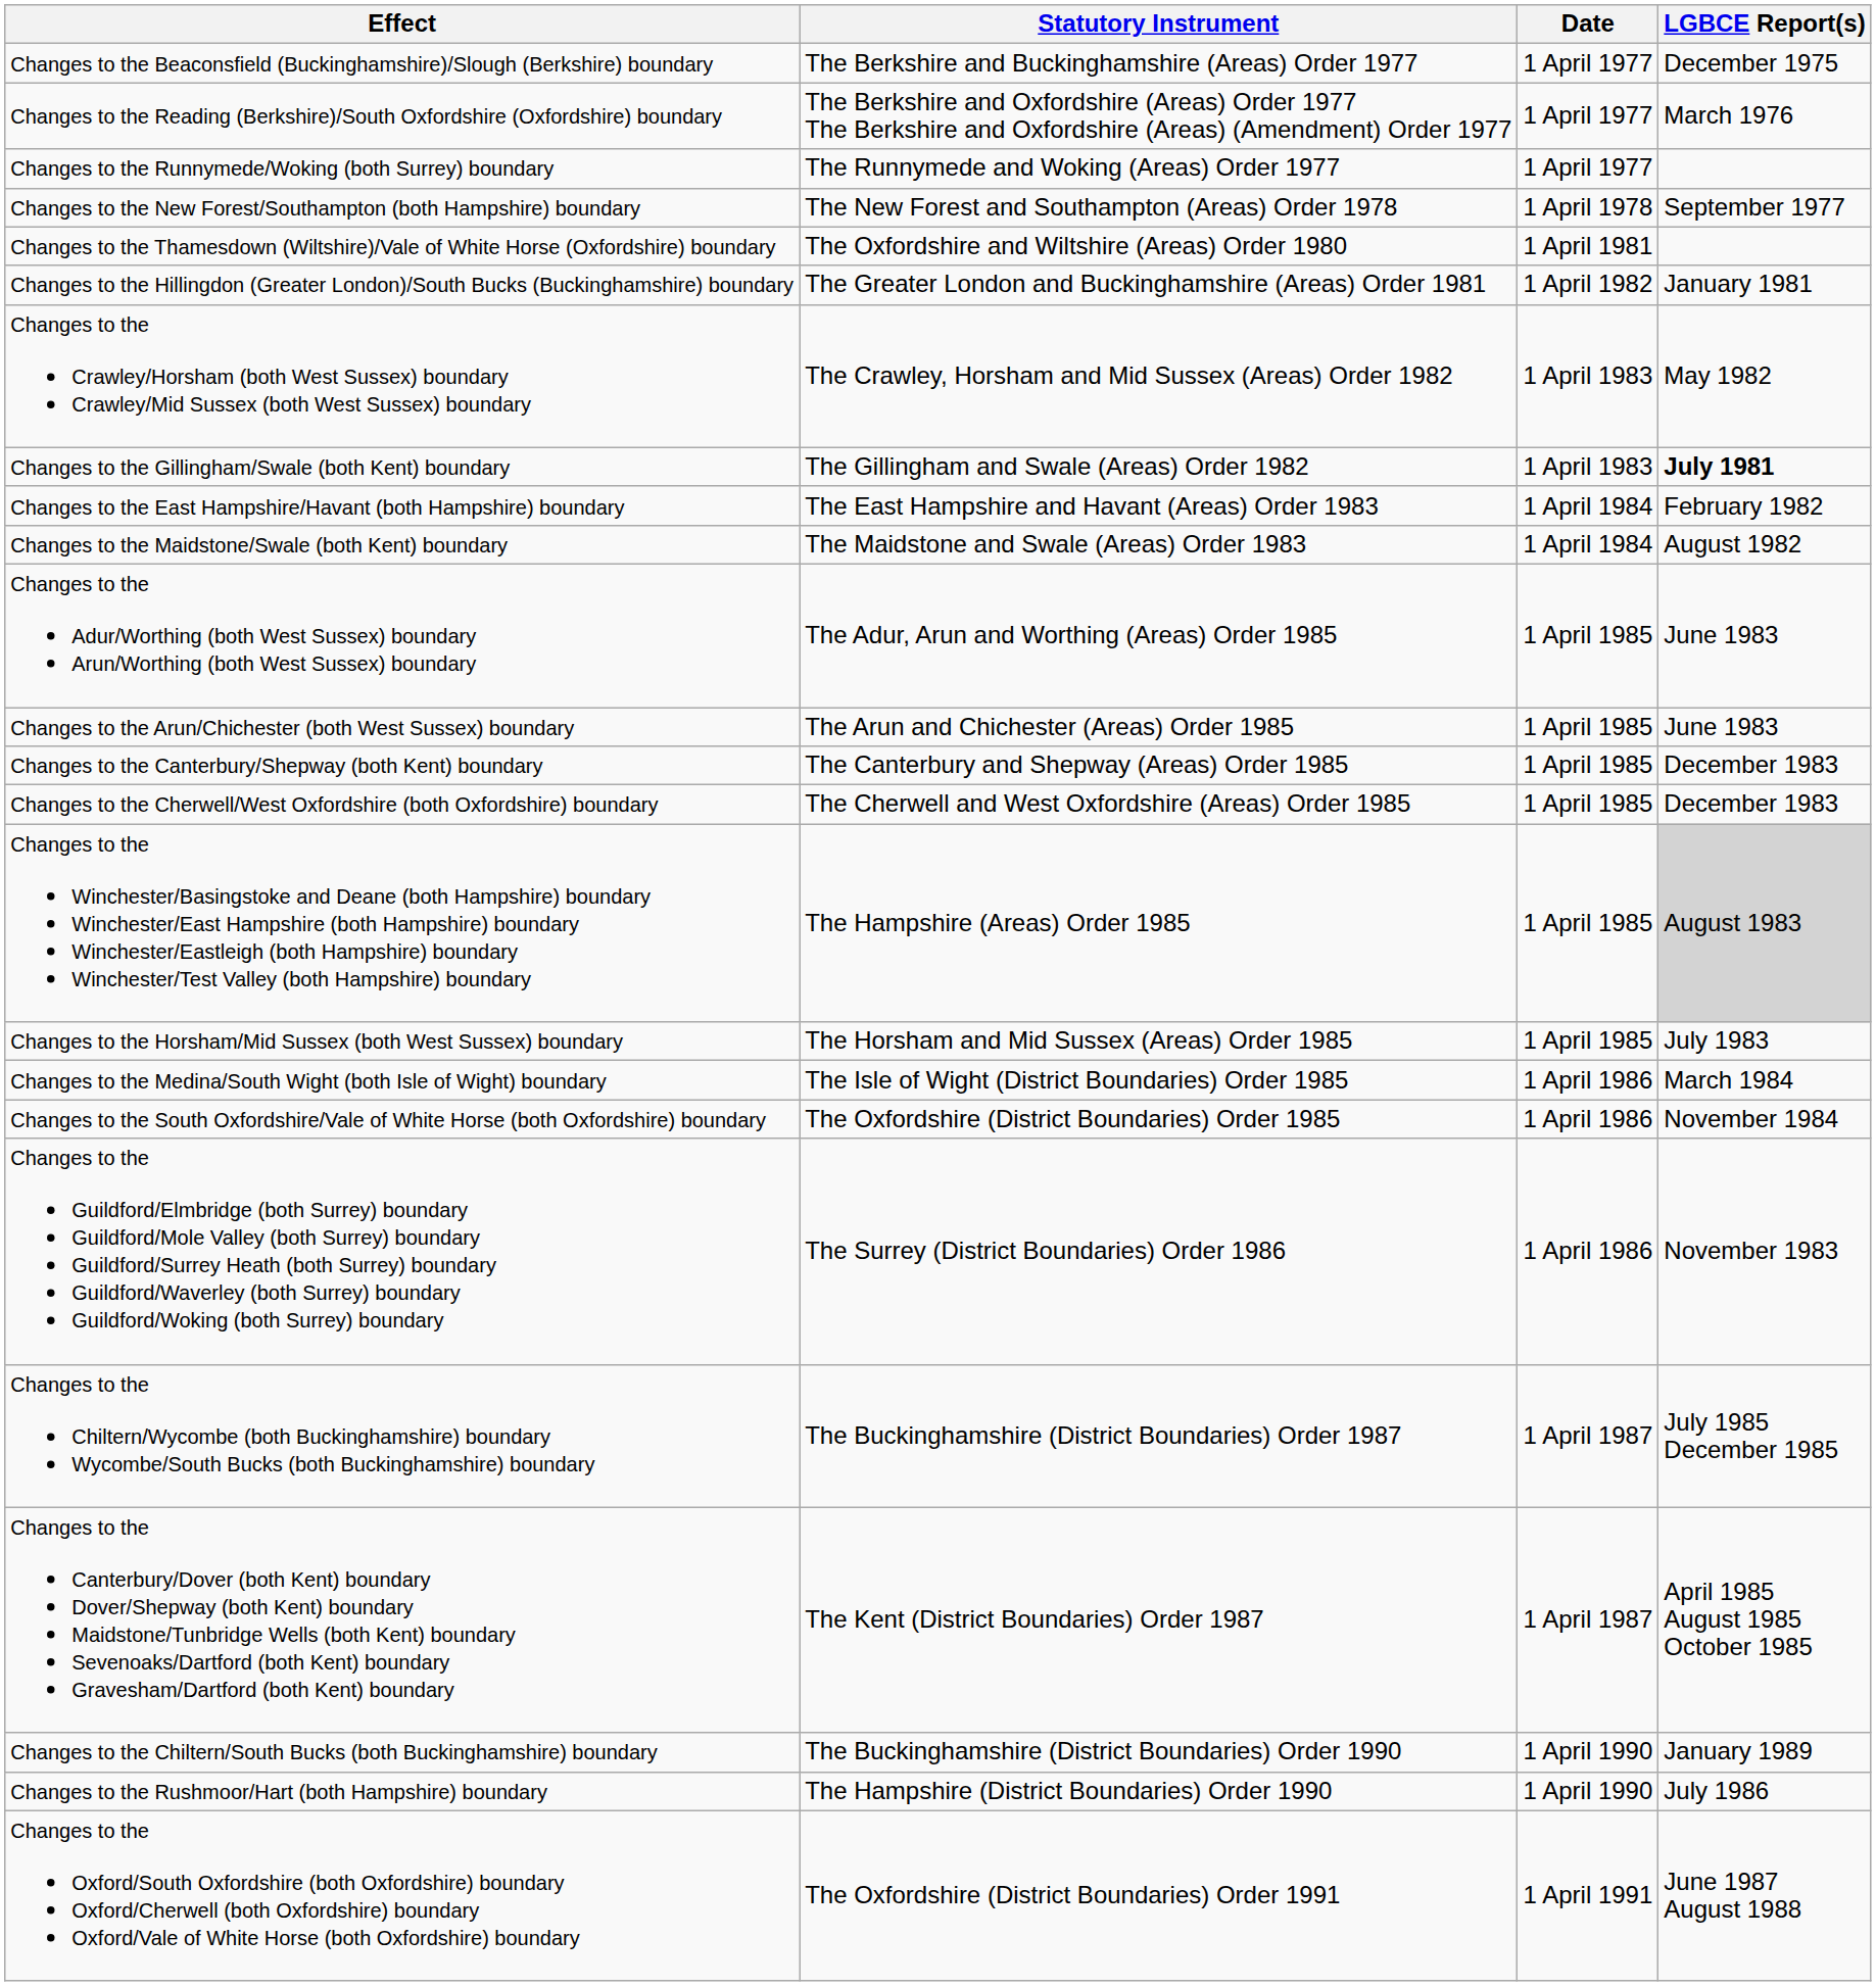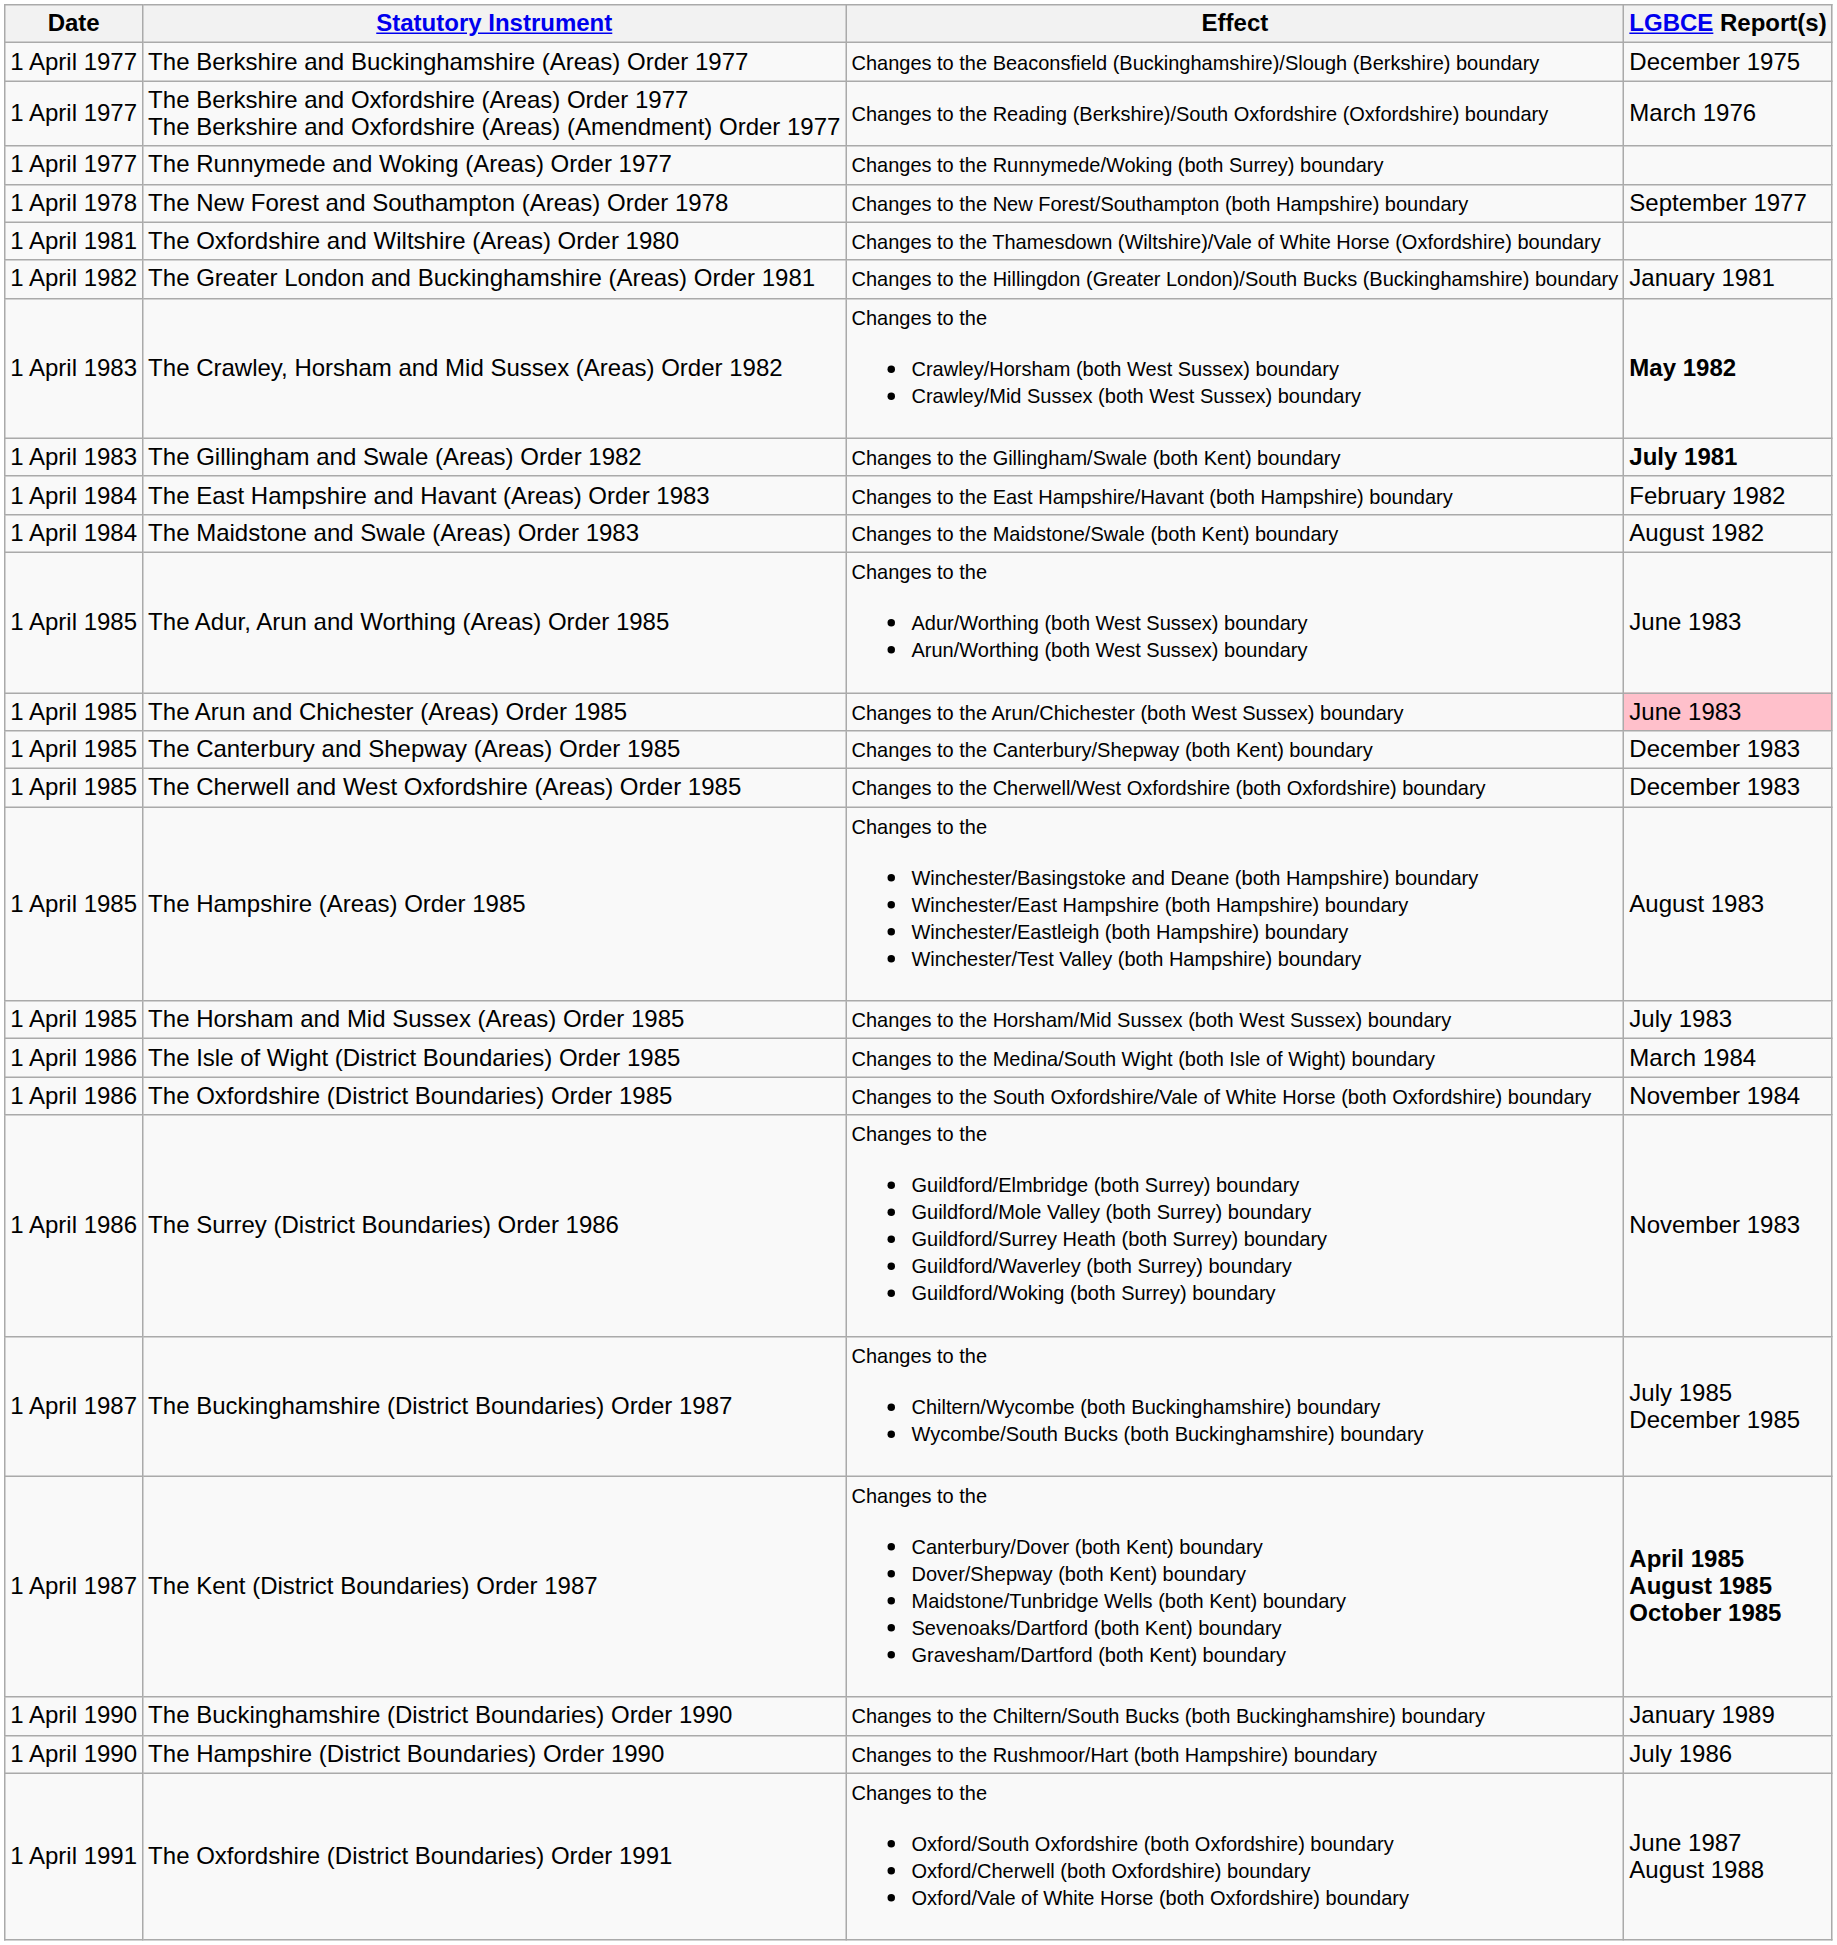 <table class="wikitable sortable">
 <tr>
+<th>Date</th>
+<th><a href='#'>Statutory Instrument</a></th>
 <th>Effect</th>
-<th><a href='#'>Statutory Instrument</a></th>
-<th>Date</th>
 <th><a href='#'>LGBCE</a> Report(s)</th>
 </tr>
 <tr>
+<td>1 April 1977</td>
+<td>The Berkshire and Buckinghamshire (Areas) Order 1977</td>
 <td><small>Changes to the Beaconsfield (Buckinghamshire)/Slough (Berkshire) boundary</small></td>
-<td>The Berkshire and Buckinghamshire (Areas) Order 1977</td>
-<td>1 April 1977</td>
 <td> December 1975</td>
 </tr>
 <tr>
+<td>1 April 1977</td>
+<td>The Berkshire and Oxfordshire (Areas) Order 1977<br>The Berkshire and Oxfordshire (Areas) (Amendment) Order 1977</td>
 <td><small>Changes to the Reading (Berkshire)/South Oxfordshire (Oxfordshire) boundary</small></td>
-<td>The Berkshire and Oxfordshire (Areas) Order 1977<br>The Berkshire and Oxfordshire (Areas) (Amendment) Order 1977</td>
-<td>1 April 1977</td>
 <td> March 1976</td>
 </tr>
 <tr>
+<td>1 April 1977</td>
+<td>The Runnymede and Woking (Areas) Order 1977</td>
 <td><small>Changes to the Runnymede/Woking (both Surrey) boundary</small></td>
-<td>The Runnymede and Woking (Areas) Order 1977</td>
-<td>1 April 1977</td>
 <td></td>
 </tr>
 <tr>
+<td>1 April 1978</td>
+<td>The New Forest and Southampton (Areas) Order 1978</td>
 <td><small>Changes to the New Forest/Southampton (both Hampshire) boundary</small></td>
-<td>The New Forest and Southampton (Areas) Order 1978</td>
-<td>1 April 1978</td>
 <td> September 1977</td>
 </tr>
 <tr>
+<td>1 April 1981</td>
+<td>The Oxfordshire and Wiltshire (Areas) Order 1980</td>
 <td><small>Changes to the Thamesdown (Wiltshire)/Vale of White Horse (Oxfordshire) boundary</small></td>
-<td>The Oxfordshire and Wiltshire (Areas) Order 1980</td>
-<td>1 April 1981</td>
 <td></td>
 </tr>
 <tr>
+<td>1 April 1982</td>
+<td>The Greater London and Buckinghamshire (Areas) Order 1981</td>
 <td><small>Changes to the Hillingdon (Greater London)/South Bucks (Buckinghamshire) boundary</small></td>
-<td>The Greater London and Buckinghamshire (Areas) Order 1981</td>
-<td>1 April 1982</td>
 <td> January 1981</td>
 </tr>
 <tr>
+<td>1 April 1983</td>
+<td>The Crawley, Horsham and Mid Sussex (Areas) Order 1982</td>
 <td><small>Changes to the</small><br><ul><li><small>Crawley/Horsham (both West Sussex) boundary</small></li><li><small>Crawley/Mid Sussex (both West Sussex) boundary</small></li></ul></td>
-<td>The Crawley, Horsham and Mid Sussex (Areas) Order 1982</td>
-<td>1 April 1983</td>
-<td> May 1982</td>
+<td><strong> May 1982</strong></td>
 </tr>
 <tr>
+<td>1 April 1983</td>
+<td>The Gillingham and Swale (Areas) Order 1982</td>
 <td><small>Changes to the Gillingham/Swale (both Kent) boundary</small></td>
-<td>The Gillingham and Swale (Areas) Order 1982</td>
-<td>1 April 1983</td>
 <td><strong> July 1981</strong></td>
 </tr>
 <tr>
+<td>1 April 1984</td>
+<td>The East Hampshire and Havant (Areas) Order 1983</td>
 <td><small>Changes to the East Hampshire/Havant (both Hampshire) boundary</small></td>
-<td>The East Hampshire and Havant (Areas) Order 1983</td>
-<td>1 April 1984</td>
 <td> February 1982</td>
 </tr>
 <tr>
+<td>1 April 1984</td>
+<td>The Maidstone and Swale (Areas) Order 1983</td>
 <td><small>Changes to the Maidstone/Swale (both Kent) boundary</small></td>
-<td>The Maidstone and Swale (Areas) Order 1983</td>
-<td>1 April 1984</td>
 <td> August 1982</td>
 </tr>
 <tr>
+<td>1 April 1985</td>
+<td>The Adur, Arun and Worthing (Areas) Order 1985</td>
 <td><small>Changes to the</small><br><ul><li><small>Adur/Worthing (both West Sussex) boundary</small></li><li><small>Arun/Worthing (both West Sussex) boundary</small></li></ul></td>
-<td>The Adur, Arun and Worthing (Areas) Order 1985</td>
-<td>1 April 1985</td>
 <td> June 1983</td>
 </tr>
 <tr>
+<td>1 April 1985</td>
+<td>The Arun and Chichester (Areas) Order 1985</td>
 <td><small>Changes to the Arun/Chichester (both West Sussex) boundary</small></td>
-<td>The Arun and Chichester (Areas) Order 1985</td>
-<td>1 April 1985</td>
-<td> June 1983</td>
+<td style="background: pink;"> June 1983</td>
 </tr>
 <tr>
+<td>1 April 1985</td>
+<td>The Canterbury and Shepway (Areas) Order 1985</td>
 <td><small>Changes to the Canterbury/Shepway (both Kent) boundary</small></td>
-<td>The Canterbury and Shepway (Areas) Order 1985</td>
-<td>1 April 1985</td>
 <td> December 1983</td>
 </tr>
 <tr>
+<td>1 April 1985</td>
+<td>The Cherwell and West Oxfordshire (Areas) Order 1985</td>
 <td><small>Changes to the Cherwell/West Oxfordshire (both Oxfordshire) boundary</small></td>
-<td>The Cherwell and West Oxfordshire (Areas) Order 1985</td>
-<td>1 April 1985</td>
 <td> December 1983</td>
 </tr>
 <tr>
+<td>1 April 1985</td>
+<td>The Hampshire (Areas) Order 1985</td>
 <td><small>Changes to the</small><br><ul><li><small>Winchester/Basingstoke and Deane (both Hampshire) boundary</small></li><li><small>Winchester/East Hampshire (both Hampshire) boundary</small></li><li><small>Winchester/Eastleigh (both Hampshire) boundary</small></li><li><small>Winchester/Test Valley (both Hampshire) boundary</small></li></ul></td>
-<td>The Hampshire (Areas) Order 1985</td>
-<td>1 April 1985</td>
-<td style="background: lightgrey;"> August 1983</td>
+<td> August 1983</td>
 </tr>
 <tr>
+<td>1 April 1985</td>
+<td>The Horsham and Mid Sussex (Areas) Order 1985</td>
 <td><small>Changes to the Horsham/Mid Sussex (both West Sussex) boundary</small></td>
-<td>The Horsham and Mid Sussex (Areas) Order 1985</td>
-<td>1 April 1985</td>
 <td> July 1983</td>
 </tr>
 <tr>
+<td>1 April 1986</td>
+<td>The Isle of Wight (District Boundaries) Order 1985</td>
 <td><small>Changes to the Medina/South Wight (both Isle of Wight) boundary</small></td>
-<td>The Isle of Wight (District Boundaries) Order 1985</td>
-<td>1 April 1986</td>
 <td> March 1984</td>
 </tr>
 <tr>
+<td>1 April 1986</td>
+<td>The Oxfordshire (District Boundaries) Order 1985</td>
 <td><small>Changes to the South Oxfordshire/Vale of White Horse (both Oxfordshire) boundary</small></td>
-<td>The Oxfordshire (District Boundaries) Order 1985</td>
-<td>1 April 1986</td>
 <td> November 1984</td>
 </tr>
 <tr>
+<td>1 April 1986</td>
+<td>The Surrey (District Boundaries) Order 1986</td>
 <td><small>Changes to the</small><br><ul><li><small>Guildford/Elmbridge (both Surrey) boundary</small></li><li><small>Guildford/Mole Valley (both Surrey) boundary</small></li><li><small>Guildford/Surrey Heath (both Surrey) boundary</small></li><li><small>Guildford/Waverley (both Surrey) boundary</small></li><li><small>Guildford/Woking (both Surrey) boundary</small></li></ul></td>
-<td>The Surrey (District Boundaries) Order 1986</td>
-<td>1 April 1986</td>
 <td> November 1983</td>
 </tr>
 <tr>
+<td>1 April 1987</td>
+<td>The Buckinghamshire (District Boundaries) Order 1987</td>
 <td><small>Changes to the</small><br><ul><li><small>Chiltern/Wycombe (both Buckinghamshire) boundary</small></li><li><small>Wycombe/South Bucks (both Buckinghamshire) boundary</small></li></ul></td>
-<td>The Buckinghamshire (District Boundaries) Order 1987</td>
-<td>1 April 1987</td>
 <td> July 1985<br> December 1985</td>
 </tr>
 <tr>
+<td>1 April 1987</td>
+<td>The Kent (District Boundaries) Order 1987</td>
 <td><small>Changes to the</small><br><ul><li><small>Canterbury/Dover (both Kent) boundary</small></li><li><small>Dover/Shepway (both Kent) boundary</small></li><li><small>Maidstone/Tunbridge Wells (both Kent) boundary</small></li><li><small>Sevenoaks/Dartford (both Kent) boundary</small></li><li><small>Gravesham/Dartford (both Kent) boundary</small></li></ul></td>
-<td>The Kent (District Boundaries) Order 1987</td>
-<td>1 April 1987</td>
-<td> April 1985<br> August 1985<br> October 1985</td>
+<td><strong> April 1985<br> August 1985<br> October 1985</strong></td>
 </tr>
 <tr>
+<td>1 April 1990</td>
+<td>The Buckinghamshire (District Boundaries) Order 1990</td>
 <td><small>Changes to the Chiltern/South Bucks (both Buckinghamshire) boundary</small></td>
-<td>The Buckinghamshire (District Boundaries) Order 1990</td>
-<td>1 April 1990</td>
 <td> January 1989</td>
 </tr>
 <tr>
+<td>1 April 1990</td>
+<td>The Hampshire (District Boundaries) Order 1990</td>
 <td><small>Changes to the Rushmoor/Hart (both Hampshire) boundary</small></td>
-<td>The Hampshire (District Boundaries) Order 1990</td>
-<td>1 April 1990</td>
 <td> July 1986</td>
 </tr>
 <tr>
+<td>1 April 1991</td>
+<td>The Oxfordshire (District Boundaries) Order 1991</td>
 <td><small>Changes to the</small><br><ul><li><small>Oxford/South Oxfordshire (both Oxfordshire) boundary</small></li><li><small>Oxford/Cherwell (both Oxfordshire) boundary</small></li><li><small>Oxford/Vale of White Horse (both Oxfordshire) boundary</small></li></ul></td>
-<td>The Oxfordshire (District Boundaries) Order 1991</td>
-<td>1 April 1991</td>
 <td> June 1987<br> August 1988</td>
 </tr>
 </table>
